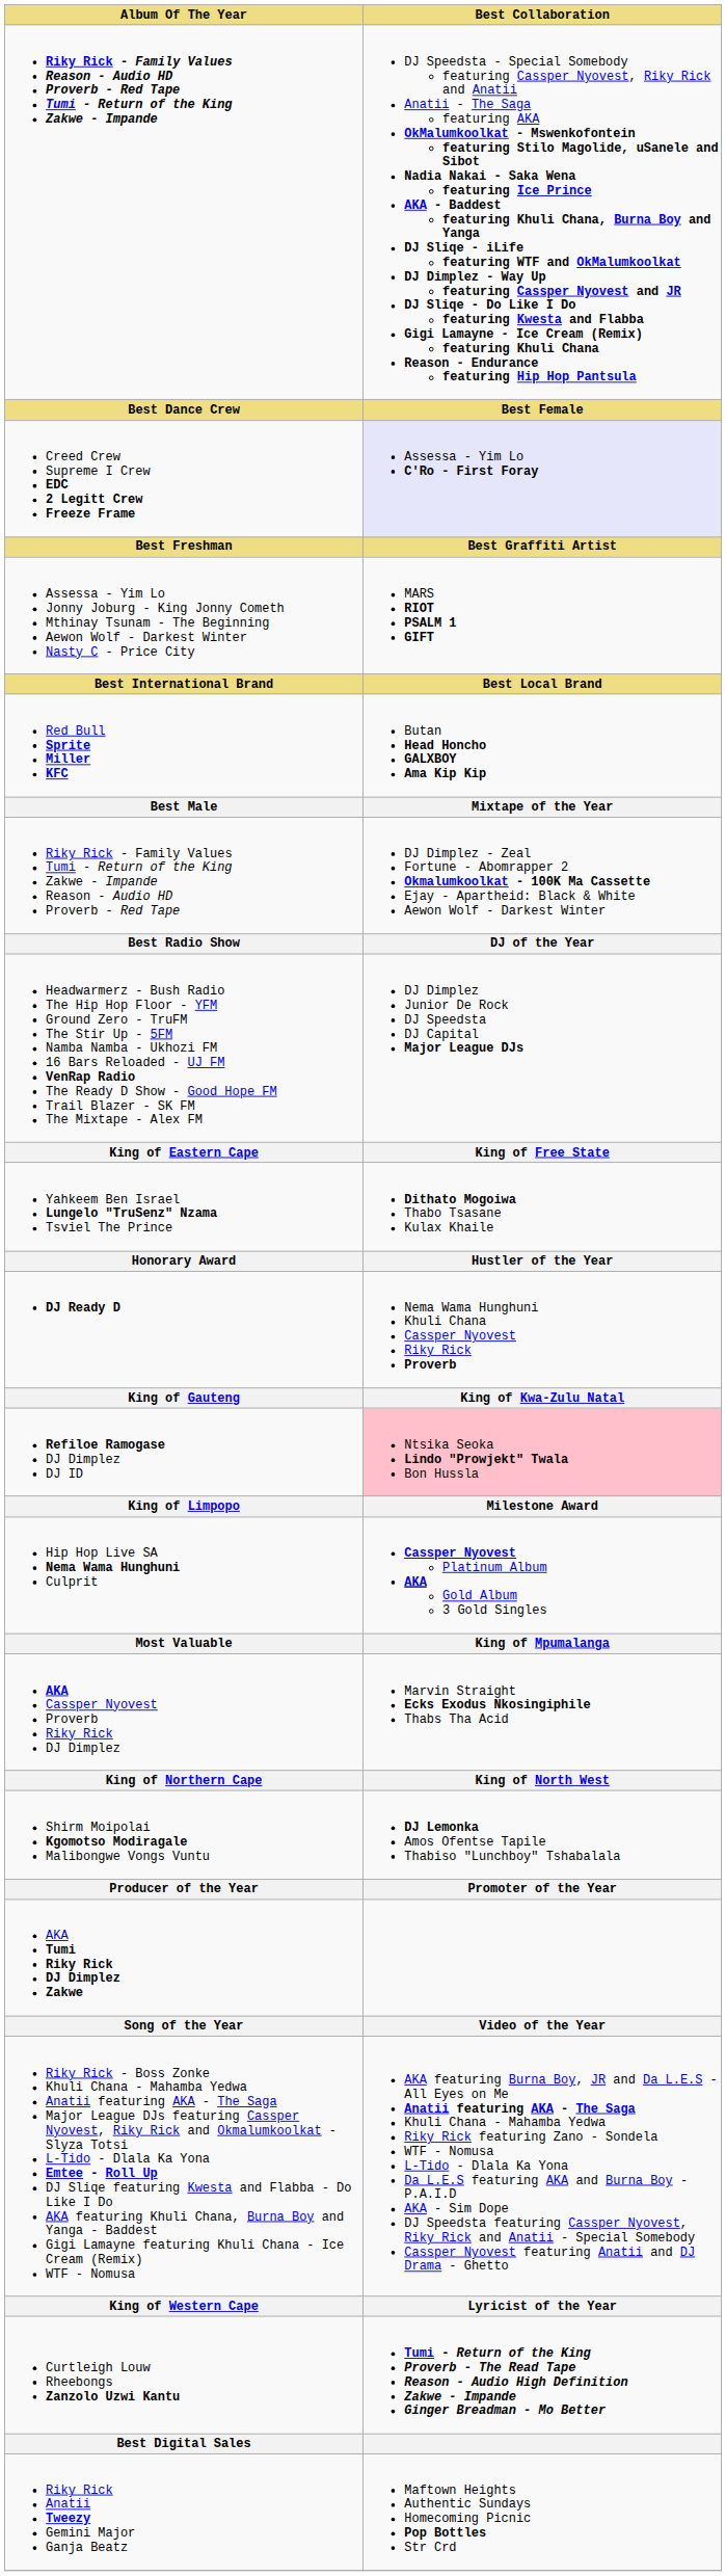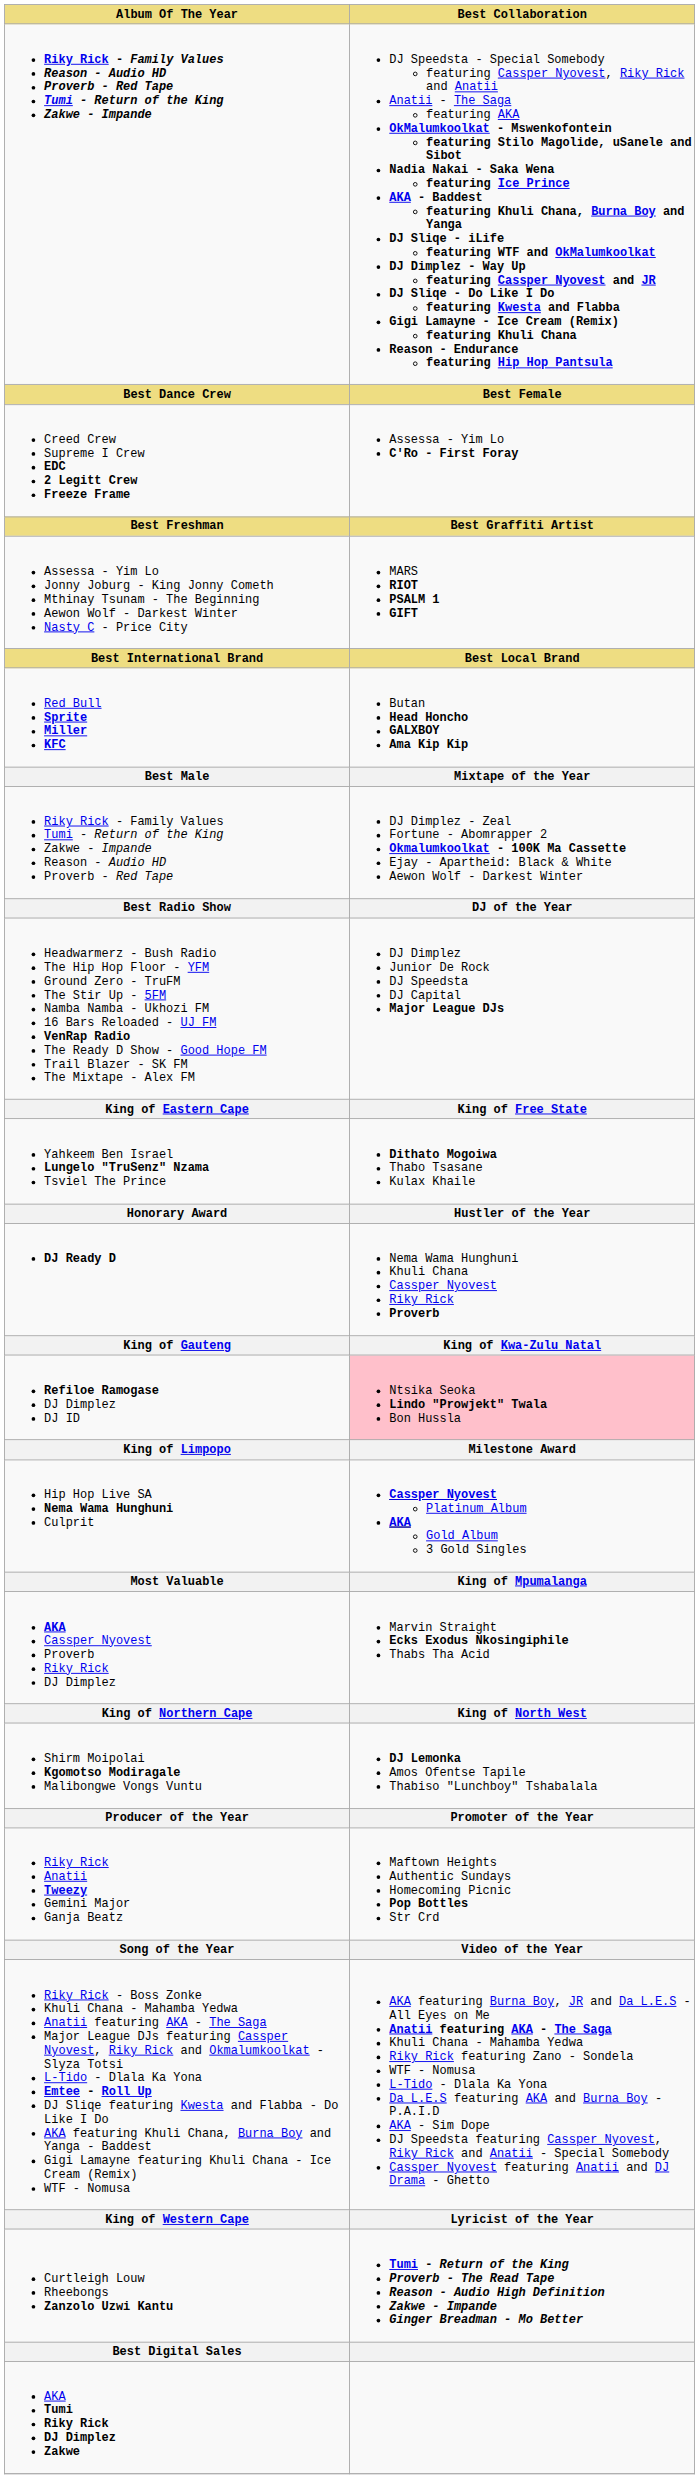 <table class="wikitable" width="85%">
 <tr>
 <th style="background:#EEDD82;" width="50%">Album Of The Year</th>
 <th style="background:#EEDD82;" width="50%">Best Collaboration</th>
 </tr>
 <tr>
 <td valign="top"><br><ul><li><strong><a href='#'>Riky Rick</a></strong> <strong>- <em>Family Values<strong><em></li><li>Reason - </em>Audio HD<em></li><li>Proverb - </em>Red Tape<em></li><li><a href='#'>Tumi</a> - </em>Return of the King<em></li><li>Zakwe - </em>Impande<em></li></ul></td>
 <td valign="top"><br><ul><li>DJ Speedsta - Special Somebody<ul><li>featuring <a href='#'>Cassper Nyovest</a>, <a href='#'>Riky Rick</a> and <a href='#'>Anatii</a></li></ul></li><li></strong><a href='#'>Anatii</a> - <a href='#'>The Saga</a><strong><ul><li></strong>featuring <a href='#'>AKA</a><strong></li></ul></li><li><a href='#'>OkMalumkoolkat</a> - Mswenkofontein<ul><li>featuring Stilo Magolide, uSanele and Sibot</li></ul></li><li>Nadia Nakai - Saka Wena<ul><li>featuring <a href='#'>Ice Prince</a></li></ul></li><li><a href='#'>AKA</a> - Baddest<ul><li>featuring Khuli Chana, <a href='#'>Burna Boy</a> and Yanga</li></ul></li><li>DJ Sliqe - iLife<ul><li>featuring WTF and <a href='#'>OkMalumkoolkat</a></li></ul></li><li>DJ Dimplez - Way Up<ul><li>featuring <a href='#'>Cassper Nyovest</a> and <a href='#'>JR</a></li></ul></li><li>DJ Sliqe - Do Like I Do<ul><li>featuring <a href='#'>Kwesta</a> and Flabba</li></ul></li><li>Gigi Lamayne - Ice Cream (Remix)<ul><li>featuring Khuli Chana</li></ul></li><li>Reason - Endurance<ul><li>featuring <a href='#'>Hip Hop Pantsula</a></li></ul></li></ul></td>
 </tr>
 <tr>
 <th style="background:#EEDD82;" width="50%">Best Dance Crew</th>
 <th style="background:#EEDD82;" width="50%">Best Female</th>
 </tr>
 <tr>
 <td valign="top"><br><ul><li>Creed Crew</li><li></strong>Supreme I Crew<strong></li><li>EDC</li><li>2 Legitt Crew</li><li>Freeze Frame</li></ul></td>
-<td valign="top" style="background: lavender;"><br><ul><li></strong>Assessa - Yim Lo<strong></li><li>C'Ro - First Foray</li></ul></td>
+<td valign="top"><br><ul><li></strong>Assessa - Yim Lo<strong></li><li>C'Ro - First Foray</li></ul></td>
 </tr>
 <tr>
 <th style="background:#EEDD82;" width="50%">Best Freshman</th>
 <th style="background:#EEDD82;" width="50%">Best Graffiti Artist</th>
 </tr>
 <tr>
 <td valign="top"><br><ul><li>Assessa - Yim Lo</li><li>Jonny Joburg - King Jonny Cometh</li><li>Mthinay Tsunam - The Beginning</li><li>Aewon Wolf - Darkest Winter</li><li></strong><a href='#'>Nasty C</a> - Price City<strong></li></ul></td>
 <td valign="top"><br><ul><li></strong>MARS<strong></li><li>RIOT</li><li>PSALM 1</li><li>GIFT</li></ul></td>
 </tr>
 <tr>
 <th style="background:#EEDD82;" width="50%">Best International Brand</th>
 <th style="background:#EEDD82;" width="50%">Best Local Brand</th>
 </tr>
 <tr>
 <td valign="top"><br><ul><li></strong><a href='#'>Red Bull</a><strong></li><li><a href='#'>Sprite</a></li><li><a href='#'>Miller</a></li><li><a href='#'>KFC</a></li></ul></td>
 <td valign="top"><br><ul><li></strong>Butan<strong></li><li>Head Honcho</li><li>GALXBOY</li><li>Ama Kip Kip</li></ul></td>
 </tr>
 <tr>
 <th style="width=">Best Male</th>
 <th style="width=">Mixtape of the Year</th>
 </tr>
 <tr>
 <td valign="top"><br><ul><li></strong><a href='#'>Riky Rick</a><strong> </strong>- </em>Family Values</em></strong></li><li><a href='#'>Tumi</a> - <em>Return of the King</em></li><li>Zakwe - <em>Impande</em></li><li>Reason - <em>Audio HD</em></li><li>Proverb - <em>Red Tape</em></li></ul></td>
 <td valign="top"><br><ul><li>DJ Dimplez - Zeal</li><li>Fortune - Abomrapper 2</li><li><strong><a href='#'>Okmalumkoolkat</a> - 100K Ma Cassette</strong></li><li>Ejay - Apartheid: Black & White</li><li>Aewon Wolf - Darkest Winter</li></ul></td>
 </tr>
 <tr>
 <th style="width=">Best Radio Show</th>
 <th style="width=">DJ of the Year</th>
 </tr>
 <tr>
 <td valign="top"><br><ul><li>Headwarmerz - Bush Radio</li><li>The Hip Hop Floor - <a href='#'>YFM</a></li><li>Ground Zero - TruFM</li><li>The Stir Up - <a href='#'>5FM</a></li><li>Namba Namba - Ukhozi FM</li><li>16 Bars Reloaded - <a href='#'>UJ FM</a></li><li><strong>VenRap Radio</strong></li><li>The Ready D Show - <a href='#'>Good Hope FM</a></li><li>Trail Blazer - SK FM</li><li>The Mixtape - Alex FM</li></ul></td>
 <td valign="top"><br><ul><li>DJ Dimplez</li><li>Junior De Rock</li><li>DJ Speedsta</li><li>DJ Capital</li><li><strong>Major League DJs</strong></li></ul></td>
 </tr>
 <tr>
 <th style="width=">King of <a href='#'>Eastern Cape</a></th>
 <th style="width=">King of <a href='#'>Free State</a></th>
 </tr>
 <tr>
 <td valign="top"><br><ul><li>Yahkeem Ben Israel</li><li><strong>Lungelo "TruSenz" Nzama</strong></li><li>Tsviel The Prince</li></ul></td>
 <td valign="top"><br><ul><li><strong>Dithato Mogoiwa</strong></li><li>Thabo Tsasane</li><li>Kulax Khaile</li></ul></td>
 </tr>
 <tr>
 <th style="width=">Honorary Award</th>
 <th style="width=">Hustler of the Year</th>
 </tr>
 <tr>
 <td valign="top"><br><ul><li><strong>DJ Ready D</strong></li></ul></td>
 <td valign="top"><br><ul><li>Nema Wama Hunghuni</li><li>Khuli Chana</li><li><a href='#'>Cassper Nyovest</a></li><li><a href='#'>Riky Rick</a></li><li><strong>Proverb</strong></li></ul></td>
 </tr>
 <tr>
 <th style="width=">King of <a href='#'>Gauteng</a></th>
 <th style="width=">King of <a href='#'>Kwa-Zulu Natal</a></th>
 </tr>
 <tr>
 <td valign="top"><br><ul><li><strong>Refiloe Ramogase</strong></li><li>DJ Dimplez</li><li>DJ ID</li></ul></td>
 <td valign="top" style="background: pink;"><br><ul><li>Ntsika Seoka</li><li><strong>Lindo "Prowjekt" Twala</strong></li><li>Bon Hussla</li></ul></td>
 </tr>
 <tr>
 <th style="width=">King of <a href='#'>Limpopo</a></th>
 <th style="width=">Milestone Award</th>
 </tr>
 <tr>
 <td valign="top"><br><ul><li>Hip Hop Live SA</li><li><strong>Nema Wama Hunghuni</strong></li><li>Culprit</li></ul></td>
 <td valign="top"><br><ul><li><strong><u><a href='#'>Cassper Nyovest</a></u></strong><ul><li><a href='#'>Platinum Album</a></li></ul></li><li><u><strong><a href='#'>AKA</a></strong></u><ul><li><a href='#'>Gold Album</a></li><li>3 Gold Singles</li></ul></li></ul></td>
 </tr>
 <tr>
 <th style="width=">Most Valuable</th>
 <th style="width=">King of <a href='#'>Mpumalanga</a></th>
 </tr>
 <tr>
 <td valign="top"><br><ul><li><strong><a href='#'>AKA</a></strong></li><li><a href='#'>Cassper Nyovest</a></li><li>Proverb</li><li><a href='#'>Riky Rick</a></li><li>DJ Dimplez</li></ul></td>
 <td valign="top"><br><ul><li>Marvin Straight</li><li><strong>Ecks Exodus Nkosingiphile</strong></li><li>Thabs Tha Acid</li></ul></td>
 </tr>
 <tr>
 <th>King of <a href='#'>Northern Cape</a></th>
 <th>King of <a href='#'>North West</a></th>
 </tr>
 <tr>
 <td><br><ul><li>Shirm Moipolai</li><li><strong>Kgomotso Modiragale</strong></li><li>Malibongwe Vongs Vuntu</li></ul></td>
 <td><br><ul><li><strong>DJ Lemonka</strong></li><li>Amos Ofentse Tapile</li><li>Thabiso "Lunchboy" Tshabalala</li></ul></td>
 </tr>
 <tr>
 <th>Producer of the Year</th>
 <th>Promoter of the Year</th>
 </tr>
 <tr>
-<td><br><ul><li></strong><a href='#'>AKA</a><strong></li><li>Tumi</li><li>Riky Rick</li><li>DJ Dimplez</li><li>Zakwe</li></ul></td>
-<td></td>
+<td><br><ul><li><a href='#'>Riky Rick</a></li><li><a href='#'>Anatii</a></li><li><strong><a href='#'>Tweezy</a></strong></li><li>Gemini Major</li><li>Ganja Beatz</li></ul></td>
+<td><br><ul><li>Maftown Heights</li><li>Authentic Sundays</li><li>Homecoming Picnic</li><li><strong>Pop Bottles</strong></li><li>Str Crd</li></ul></td>
 </tr>
 <tr>
 <th>Song of the Year</th>
 <th>Video of the Year</th>
 </tr>
 <tr>
 <td><br><ul><li><a href='#'>Riky Rick</a> - Boss Zonke</li><li>Khuli Chana - Mahamba Yedwa</li><li><a href='#'>Anatii</a> featuring <a href='#'>AKA</a> - <a href='#'>The Saga</a></li><li>Major League DJs featuring <a href='#'>Cassper Nyovest</a>, <a href='#'>Riky Rick</a> and <a href='#'>Okmalumkoolkat</a> - Slyza Totsi</li><li><a href='#'>L-Tido</a> - Dlala Ka Yona</li><li><strong><a href='#'>Emtee</a> - <a href='#'>Roll Up</a></strong></li><li>DJ Sliqe featuring <a href='#'>Kwesta</a> and Flabba - Do Like I Do</li><li><a href='#'>AKA</a> featuring Khuli Chana, <a href='#'>Burna Boy</a> and Yanga - Baddest</li><li>Gigi Lamayne featuring Khuli Chana - Ice Cream (Remix)</li><li>WTF - Nomusa</li></ul></td>
 <td><br><ul><li><a href='#'>AKA</a> featuring <a href='#'>Burna Boy</a>, <a href='#'>JR</a> and <a href='#'>Da L.E.S</a> - All Eyes on Me</li><li><strong><a href='#'>Anatii</a> featuring <a href='#'>AKA</a> - <a href='#'>The Saga</a></strong></li><li>Khuli Chana - Mahamba Yedwa</li><li><a href='#'>Riky Rick</a> featuring Zano - Sondela</li><li>WTF - Nomusa</li><li><a href='#'>L-Tido</a> - Dlala Ka Yona</li><li><a href='#'>Da L.E.S</a> featuring <a href='#'>AKA</a> and <a href='#'>Burna Boy</a> - P.A.I.D</li><li><a href='#'>AKA</a> - Sim Dope</li><li>DJ Speedsta featuring <a href='#'>Cassper Nyovest</a>, <a href='#'>Riky Rick</a> and <a href='#'>Anatii</a> - Special Somebody</li><li><a href='#'>Cassper Nyovest</a> featuring <a href='#'>Anatii</a> and <a href='#'>DJ Drama</a> - Ghetto</li></ul></td>
 </tr>
 <tr>
 <th>King of <a href='#'>Western Cape</a></th>
 <th>Lyricist of the Year</th>
 </tr>
 <tr>
 <td><br><ul><li>Curtleigh Louw</li><li>Rheebongs</li><li><strong>Zanzolo Uzwi Kantu</strong></li></ul></td>
 <td><br><ul><li><strong><a href='#'>Tumi</a> - <em>Return of the King<strong><em></li><li>Proverb - </em>The Read Tape<em></li><li>Reason - </em>Audio High Definition<em></li><li>Zakwe - </em>Impande<em></li><li>Ginger Breadman - </em>Mo Better<em></li></ul></td>
 </tr>
 <tr>
 <th>Best Digital Sales</th>
 <th></th>
 </tr>
 <tr>
-<td><br><ul><li><a href='#'>Riky Rick</a></li><li><a href='#'>Anatii</a></li><li><strong><a href='#'>Tweezy</a></strong></li><li>Gemini Major</li><li>Ganja Beatz</li></ul></td>
-<td><br><ul><li>Maftown Heights</li><li>Authentic Sundays</li><li>Homecoming Picnic</li><li><strong>Pop Bottles</strong></li><li>Str Crd</li></ul></td>
+<td><br><ul><li></strong><a href='#'>AKA</a><strong></li><li>Tumi</li><li>Riky Rick</li><li>DJ Dimplez</li><li>Zakwe</li></ul></td>
+<td></td>
 </tr>
 <tr>
 </tr>
 </table>
